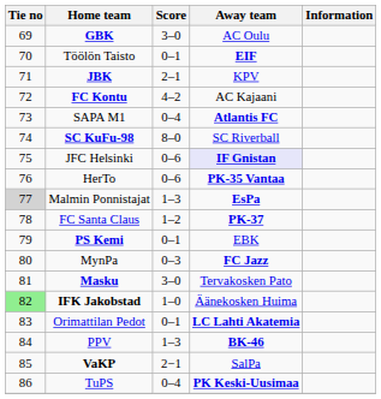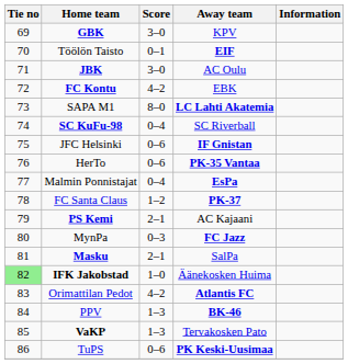 <table class="wikitable" style="text-align:center">
 <tr>
 <th style= width="40px">Tie no</th>
 <th style= width="150px">Home team</th>
 <th style= width="60px">Score</th>
 <th style= width="150px">Away team</th>
 <th style= width="30px">Information</th>
 </tr>
 <tr>
 <td>69</td>
 <td><strong><a href='#'>GBK</a></strong></td>
 <td>3–0</td>
-<td><a href='#'>AC Oulu</a></td>
+<td><a href='#'>KPV</a></td>
 <td></td>
 </tr>
 <tr>
 <td>70</td>
 <td>Töölön Taisto</td>
 <td>0–1</td>
 <td><strong><a href='#'>EIF</a></strong></td>
 <td></td>
 </tr>
 <tr>
 <td>71</td>
 <td><strong><a href='#'>JBK</a></strong></td>
-<td>2–1</td>
-<td><a href='#'>KPV</a></td>
+<td>3–0</td>
+<td><a href='#'>AC Oulu</a></td>
 <td></td>
 </tr>
 <tr>
 <td>72</td>
 <td><strong><a href='#'>FC Kontu</a></strong></td>
 <td>4–2 </td>
-<td>AC Kajaani</td>
+<td><a href='#'>EBK</a></td>
 <td></td>
 </tr>
 <tr>
 <td>73</td>
 <td>SAPA M1</td>
-<td>0–4</td>
-<td><strong><a href='#'>Atlantis FC</a></strong></td>
+<td>8–0</td>
+<td><strong><a href='#'>LC Lahti Akatemia</a></strong></td>
 <td></td>
 </tr>
 <tr>
 <td>74</td>
 <td><strong><a href='#'>SC KuFu-98</a></strong></td>
-<td>8–0</td>
+<td>0–4</td>
 <td><a href='#'>SC Riverball</a></td>
 <td></td>
 </tr>
 <tr>
 <td>75</td>
 <td>JFC Helsinki</td>
 <td>0–6</td>
-<td style="background: lavender;"><strong><a href='#'>IF Gnistan</a></strong></td>
+<td><strong><a href='#'>IF Gnistan</a></strong></td>
 <td></td>
 </tr>
 <tr>
 <td>76</td>
 <td>HerTo</td>
 <td>0–6</td>
 <td><strong><a href='#'>PK-35 Vantaa</a></strong></td>
 <td></td>
 </tr>
 <tr>
-<td style="background: lightgrey;">77</td>
+<td>77</td>
 <td>Malmin Ponnistajat</td>
-<td>1–3 </td>
+<td>0–4</td>
 <td><strong><a href='#'>EsPa</a></strong></td>
 <td></td>
 </tr>
 <tr>
 <td>78</td>
 <td><a href='#'>FC Santa Claus</a></td>
 <td>1–2</td>
 <td><strong><a href='#'>PK-37</a></strong></td>
 <td></td>
 </tr>
 <tr>
 <td>79</td>
 <td><strong><a href='#'>PS Kemi</a></strong></td>
-<td>0–1</td>
-<td><a href='#'>EBK</a></td>
+<td>2–1</td>
+<td>AC Kajaani</td>
 <td></td>
 </tr>
 <tr>
 <td>80</td>
 <td>MynPa</td>
 <td>0–3</td>
 <td><strong><a href='#'>FC Jazz</a></strong></td>
 <td></td>
 </tr>
 <tr>
 <td>81</td>
 <td><strong><a href='#'>Masku</a></strong></td>
-<td>3–0</td>
-<td><a href='#'>Tervakosken Pato</a></td>
+<td>2–1</td>
+<td><a href='#'>SalPa</a></td>
 <td></td>
 </tr>
 <tr>
 <td style="background: lightgreen;">82</td>
 <td><strong>IFK Jakobstad</strong></td>
 <td>1–0</td>
 <td><a href='#'>Äänekosken Huima</a></td>
 <td></td>
 </tr>
 <tr>
 <td>83</td>
 <td><a href='#'>Orimattilan Pedot</a></td>
-<td>0–1</td>
-<td><strong><a href='#'>LC Lahti Akatemia</a></strong></td>
+<td>4–2 </td>
+<td><strong><a href='#'>Atlantis FC</a></strong></td>
 <td></td>
 </tr>
 <tr>
 <td>84</td>
 <td><a href='#'>PPV</a></td>
 <td>1–3 </td>
 <td><strong><a href='#'>BK-46</a></strong></td>
 <td></td>
 </tr>
 <tr>
 <td>85</td>
 <td><strong>VaKP</strong></td>
-<td>2−1</td>
-<td><a href='#'>SalPa</a></td>
+<td>1–3 </td>
+<td><a href='#'>Tervakosken Pato</a></td>
 <td></td>
 </tr>
 <tr>
 <td>86</td>
 <td><a href='#'>TuPS</a></td>
-<td>0–4</td>
+<td>0–6</td>
 <td><strong><a href='#'>PK Keski-Uusimaa</a></strong></td>
 <td></td>
 </tr>
 <tr>
 </tr>
 </table>
